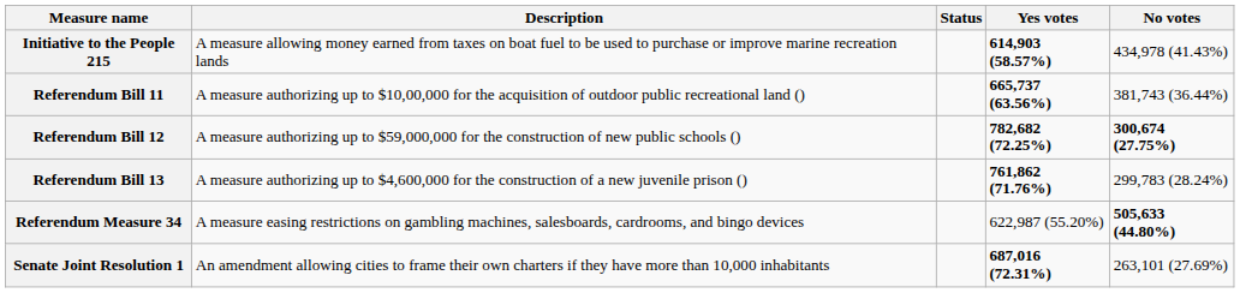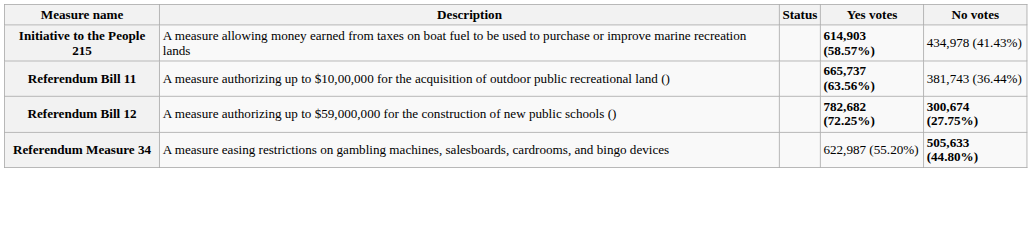 <table class="wikitable sortable plainrowheaders">
 <tr>
 <th scope=col>Measure name</th>
 <th scope=col class=unsortable>Description</th>
 <th scope=col>Status</th>
 <th scope=col>Yes votes</th>
 <th scope=col>No votes</th>
 </tr>
 <tr>
 <th scope=row>Initiative to the People 215</th>
 <td>A measure allowing money earned from taxes on boat fuel to be used to purchase or improve marine recreation lands</td>
 <td></td>
 <td><strong>614,903 (58.57%)</strong></td>
 <td>434,978 (41.43%)</td>
 </tr>
 <tr>
 <th scope=row>Referendum Bill 11</th>
 <td>A measure authorizing up to $10,00,000 for the acquisition of outdoor public recreational land ()</td>
 <td></td>
 <td><strong>665,737 (63.56%)</strong></td>
 <td>381,743 (36.44%)</td>
 </tr>
 <tr>
 <th scope=row>Referendum Bill 12</th>
 <td>A measure authorizing up to $59,000,000 for the construction of new public schools ()</td>
 <td></td>
 <td><strong>782,682 (72.25%)</strong></td>
 <td><strong>300,674 (27.75%)</strong></td>
 </tr>
 <tr>
-<th scope=row>Referendum Bill 13</th>
-<td>A measure authorizing up to $4,600,000 for the construction of a new juvenile prison ()</td>
-<td></td>
-<td><strong>761,862 (71.76%)</strong></td>
-<td>299,783 (28.24%)</td>
-</tr>
-<tr>
 <th scope=row>Referendum Measure 34</th>
 <td>A measure easing restrictions on gambling machines, salesboards, cardrooms, and bingo devices</td>
 <td></td>
 <td>622,987 (55.20%)</td>
 <td><strong>505,633 (44.80%)</strong></td>
 </tr>
-<tr>
-<th scope=row>Senate Joint Resolution 1</th>
-<td>An amendment allowing cities to frame their own charters if they have more than 10,000 inhabitants</td>
-<td></td>
-<td><strong>687,016 (72.31%)</strong></td>
-<td>263,101 (27.69%)</td>
-</tr>
 </table>
